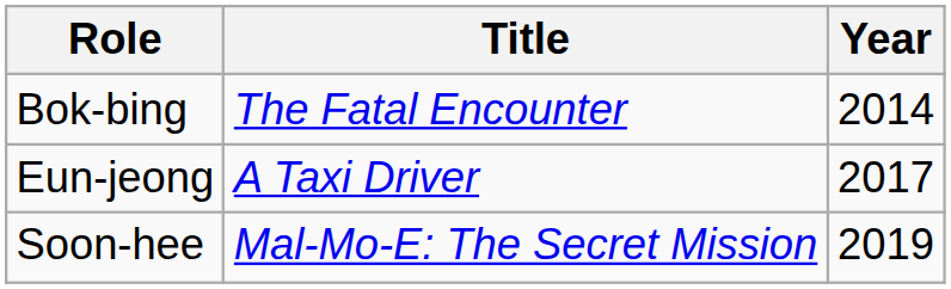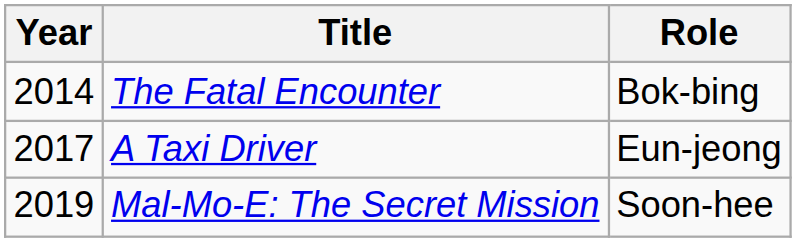 <table class="wikitable sortable">
 <tr>
+<th>Year</th>
+<th>Title</th>
 <th>Role</th>
-<th>Title</th>
-<th>Year</th>
 </tr>
 <tr>
+<td>2014</td>
+<td><em><a href='#'>The Fatal Encounter</a></em></td>
 <td>Bok-bing</td>
-<td><em><a href='#'>The Fatal Encounter</a></em></td>
-<td>2014</td>
 </tr>
 <tr>
+<td>2017</td>
+<td><em><a href='#'>A Taxi Driver</a></em></td>
 <td>Eun-jeong</td>
-<td><em><a href='#'>A Taxi Driver</a></em></td>
-<td>2017</td>
 </tr>
 <tr>
+<td>2019</td>
+<td><em><a href='#'>Mal-Mo-E: The Secret Mission</a></em></td>
 <td>Soon-hee</td>
-<td><em><a href='#'>Mal-Mo-E: The Secret Mission</a></em></td>
-<td>2019</td>
 </tr>
 </table>
